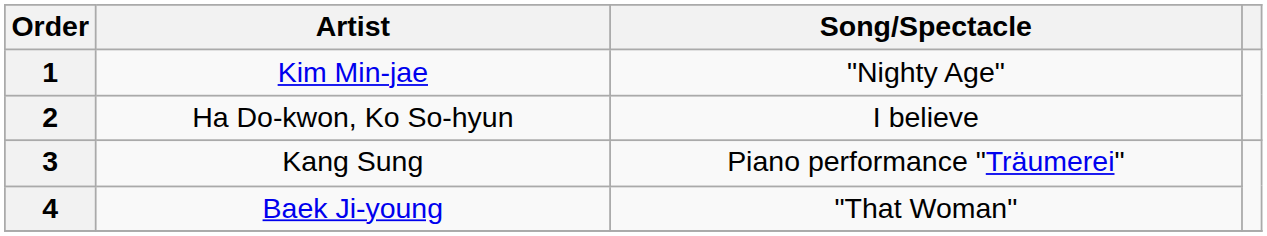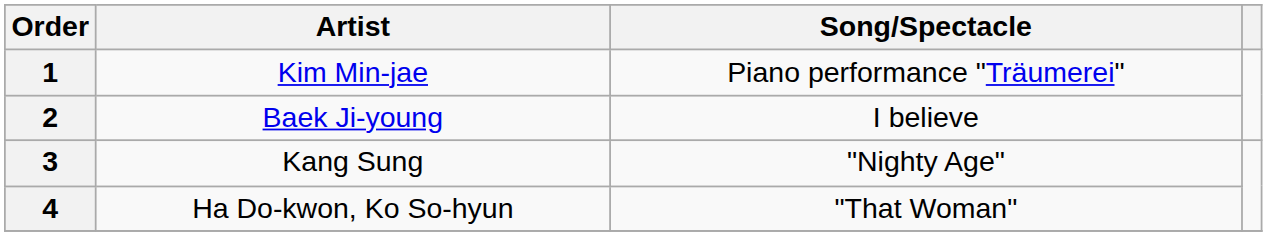 <table class="wikitable" style="text-align:center; width:80%;">
 <tr>
 <th scope="col" width="5%">Order</th>
 <th scope="col">Artist</th>
 <th scope="col">Song/Spectacle</th>
 <th scope="col"></th>
 </tr>
 <tr>
 <th scope="col">1</th>
 <td><a href='#'>Kim Min-jae</a></td>
-<td>"Nighty Age"</td>
+<td>Piano performance "<a href='#'>Träumerei</a>"</td>
 <td rowspan="2"></td>
 </tr>
 <tr>
 <th scope="col">2</th>
-<td>Ha Do-kwon, Ko So-hyun</td>
+<td><a href='#'>Baek Ji-young</a></td>
 <td>I believe</td>
 </tr>
 <tr>
 <th scope="col">3</th>
 <td>Kang Sung</td>
-<td>Piano performance "<a href='#'>Träumerei</a>"</td>
+<td>"Nighty Age"</td>
 <td rowspan="2"></td>
 </tr>
 <tr>
 <th scope="col">4</th>
-<td><a href='#'>Baek Ji-young</a></td>
+<td>Ha Do-kwon, Ko So-hyun</td>
 <td>"That Woman"</td>
 </tr>
 <tr>
 </tr>
 </table>
